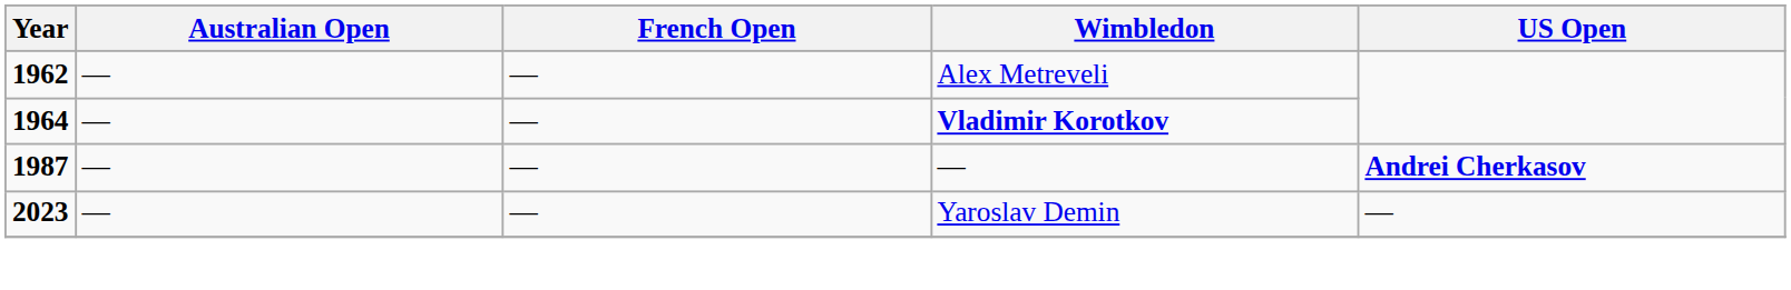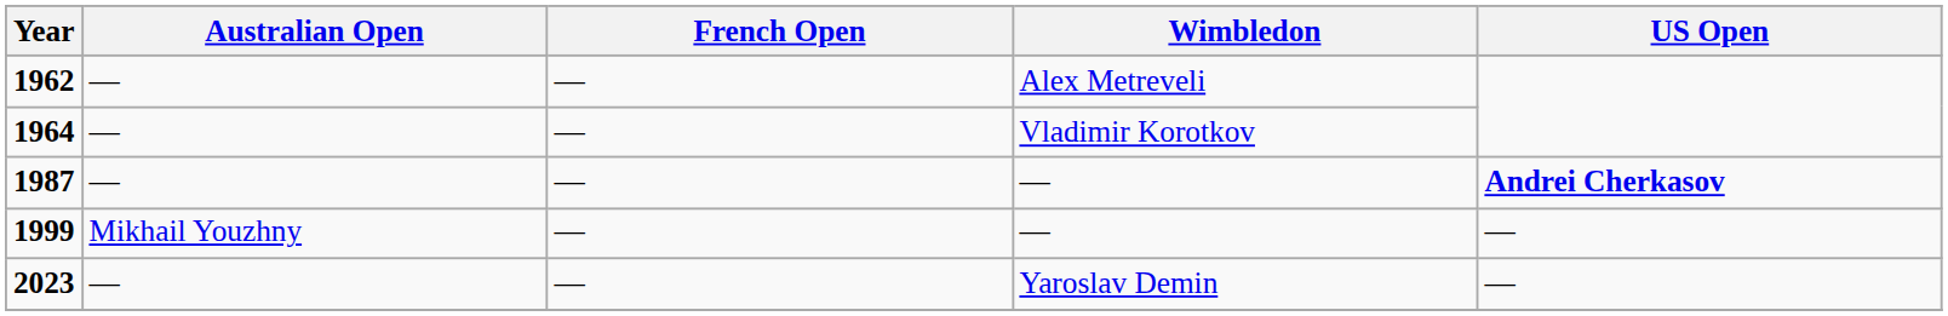 <table class="wikitable sortable" style="font-size: 85%">
 <tr>
 <th>Year</th>
 <th width=200><a href='#'>Australian Open</a></th>
 <th width=200><a href='#'>French Open</a></th>
 <th width=200><a href='#'>Wimbledon</a></th>
 <th width=200><a href='#'>US Open</a></th>
 </tr>
 <tr>
 <td><strong>1962</strong></td>
 <td>—</td>
 <td>—</td>
 <td> <a href='#'>Alex Metreveli</a> <br> </td>
 <td rowspan="2"></td>
 </tr>
 <tr>
 <td><strong>1964</strong></td>
 <td>—</td>
 <td>—</td>
-<td><strong> <a href='#'>Vladimir Korotkov</a> <br> </strong></td>
+<td> <a href='#'>Vladimir Korotkov</a> <br> </td>
 </tr>
 <tr>
 <td><strong>1987</strong></td>
 <td>—</td>
 <td>—</td>
 <td>—</td>
 <td><strong> <a href='#'>Andrei Cherkasov</a><br> </strong></td>
+</tr>
+<tr>
+<td><strong>1999</strong></td>
+<td> <a href='#'>Mikhail Youzhny</a></td>
+<td>—</td>
+<td>—</td>
+<td>—</td>
 </tr>
 <tr>
 <td><strong>2023</strong></td>
 <td>—</td>
 <td>—</td>
 <td> <a href='#'>Yaroslav Demin</a></td>
 <td>—</td>
 </tr>
 <tr>
 </tr>
 </table>
